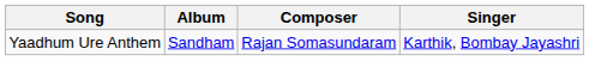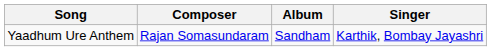 <table class="wikitable">
 <tr>
 <th>Song</th>
+<th>Composer</th>
 <th>Album</th>
-<th>Composer</th>
 <th>Singer</th>
 </tr>
 <tr>
 <td>Yaadhum Ure Anthem</td>
+<td><a href='#'>Rajan Somasundaram</a></td>
 <td><a href='#'>Sandham</a></td>
-<td><a href='#'>Rajan Somasundaram</a></td>
 <td><a href='#'>Karthik</a>, <a href='#'>Bombay Jayashri</a></td>
 </tr>
 </table>
